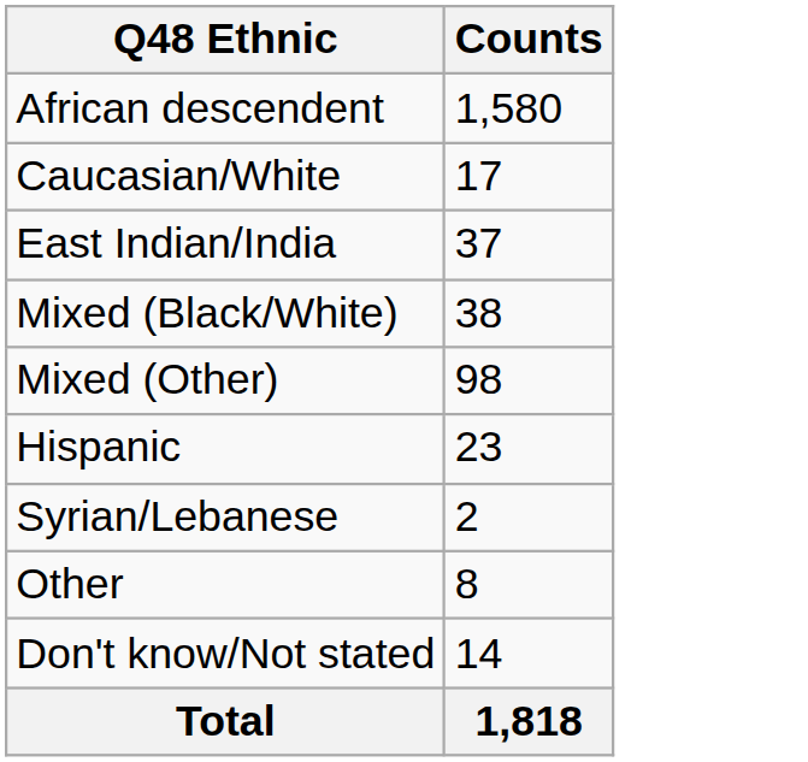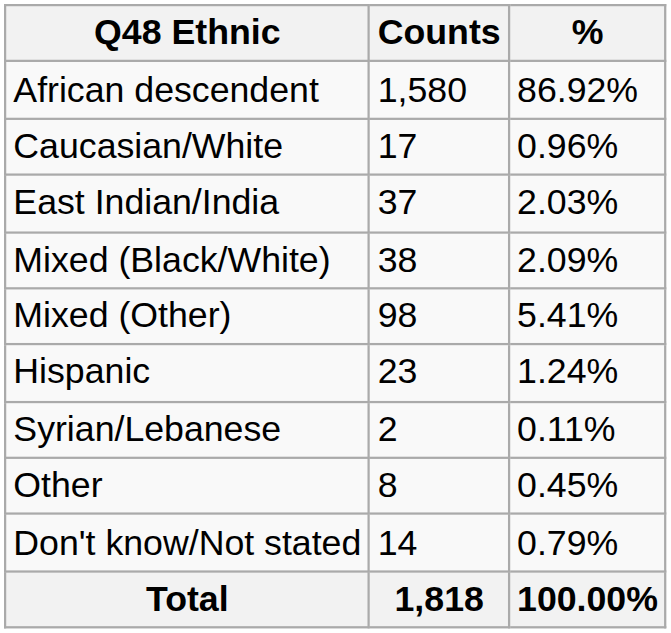 <table class="wikitable sortable">
 <tr>
 <th>Q48 Ethnic</th>
 <th>Counts</th>
+<th>%</th>
 </tr>
 <tr>
 <td>African descendent</td>
 <td>1,580</td>
+<td>86.92%</td>
 </tr>
 <tr>
 <td>Caucasian/White</td>
 <td>17</td>
+<td>0.96%</td>
 </tr>
 <tr>
 <td>East Indian/India</td>
 <td>37</td>
+<td>2.03%</td>
 </tr>
 <tr>
 <td>Mixed (Black/White)</td>
 <td>38</td>
+<td>2.09%</td>
 </tr>
 <tr>
 <td>Mixed (Other)</td>
 <td>98</td>
+<td>5.41%</td>
 </tr>
 <tr>
 <td>Hispanic</td>
 <td>23</td>
+<td>1.24%</td>
 </tr>
 <tr>
 <td>Syrian/Lebanese</td>
 <td>2</td>
+<td>0.11%</td>
 </tr>
 <tr>
 <td>Other</td>
 <td>8</td>
+<td>0.45%</td>
 </tr>
 <tr>
 <td>Don't know/Not stated</td>
 <td>14</td>
+<td>0.79%</td>
 </tr>
 <tr>
 <th>Total</th>
 <th>1,818</th>
+<th>100.00%</th>
 </tr>
 </table>
